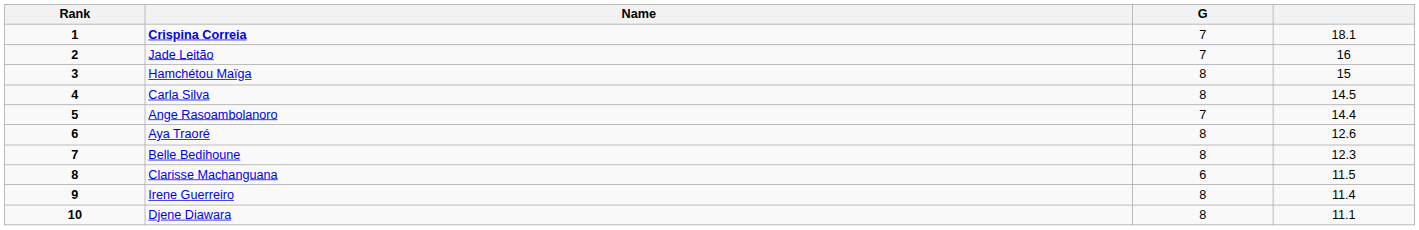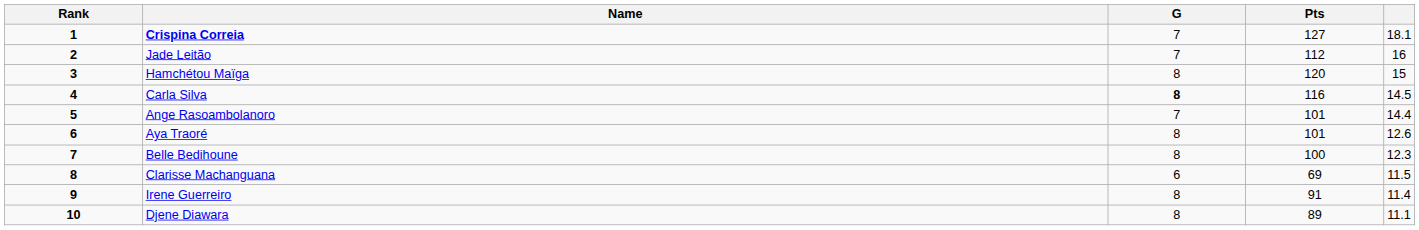 <table class="wikitable" style="width:90%;">
 <tr>
 <th style="width:10%;">Rank</th>
 <th style="width:70%;">Name</th>
 <th style="width:10%;">G</th>
+<th style="width:10%;">Pts</th>
 <th style="width:10%;"></th>
 </tr>
 <tr align=center>
 <td><strong>1</strong></td>
 <td align=left> <strong><a href='#'>Crispina Correia</a></strong></td>
 <td>7</td>
+<td>127</td>
 <td>18.1</td>
 </tr>
 <tr align=center>
 <td><strong>2</strong></td>
 <td align=left> <a href='#'>Jade Leitão</a></td>
 <td>7</td>
+<td>112</td>
 <td>16</td>
 </tr>
 <tr align=center>
 <td><strong>3</strong></td>
 <td align=left> <a href='#'>Hamchétou Maïga</a></td>
 <td>8</td>
+<td>120</td>
 <td>15</td>
 </tr>
 <tr align=center>
 <td><strong>4</strong></td>
 <td align=left> <a href='#'>Carla Silva</a></td>
-<td>8</td>
+<td><strong>8</strong></td>
+<td>116</td>
 <td>14.5</td>
 </tr>
 <tr align=center>
 <td><strong>5</strong></td>
 <td align=left> <a href='#'>Ange Rasoambolanoro</a></td>
 <td>7</td>
+<td>101</td>
 <td>14.4</td>
 </tr>
 <tr align=center>
 <td><strong>6</strong></td>
 <td align=left> <a href='#'>Aya Traoré</a></td>
 <td>8</td>
+<td>101</td>
 <td>12.6</td>
 </tr>
 <tr align=center>
 <td><strong>7</strong></td>
 <td align=left> <a href='#'>Belle Bedihoune</a></td>
 <td>8</td>
+<td>100</td>
 <td>12.3</td>
 </tr>
 <tr align=center>
 <td><strong>8</strong></td>
 <td align=left> <a href='#'>Clarisse Machanguana</a></td>
 <td>6</td>
+<td>69</td>
 <td>11.5</td>
 </tr>
 <tr align=center>
 <td><strong>9</strong></td>
 <td align=left> <a href='#'>Irene Guerreiro</a></td>
 <td>8</td>
+<td>91</td>
 <td>11.4</td>
 </tr>
 <tr align=center>
 <td><strong>10</strong></td>
 <td align=left> <a href='#'>Djene Diawara</a></td>
 <td>8</td>
+<td>89</td>
 <td>11.1</td>
 </tr>
 </table>
